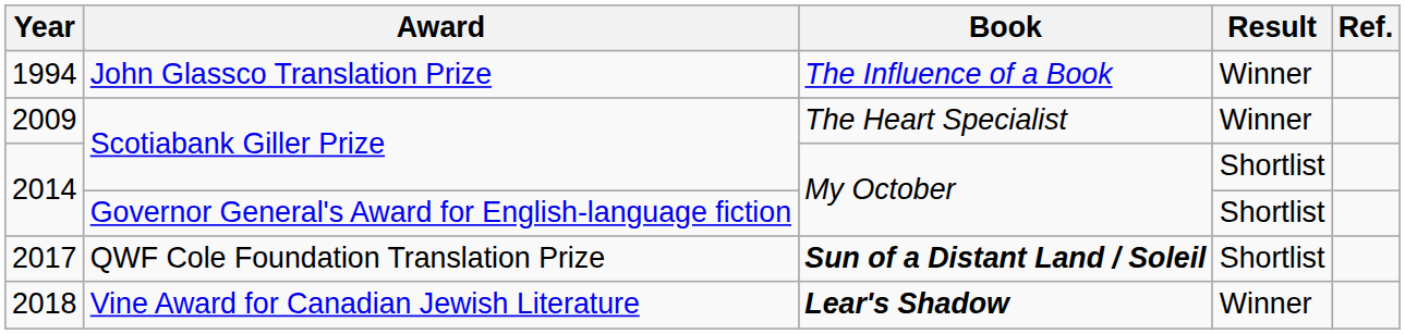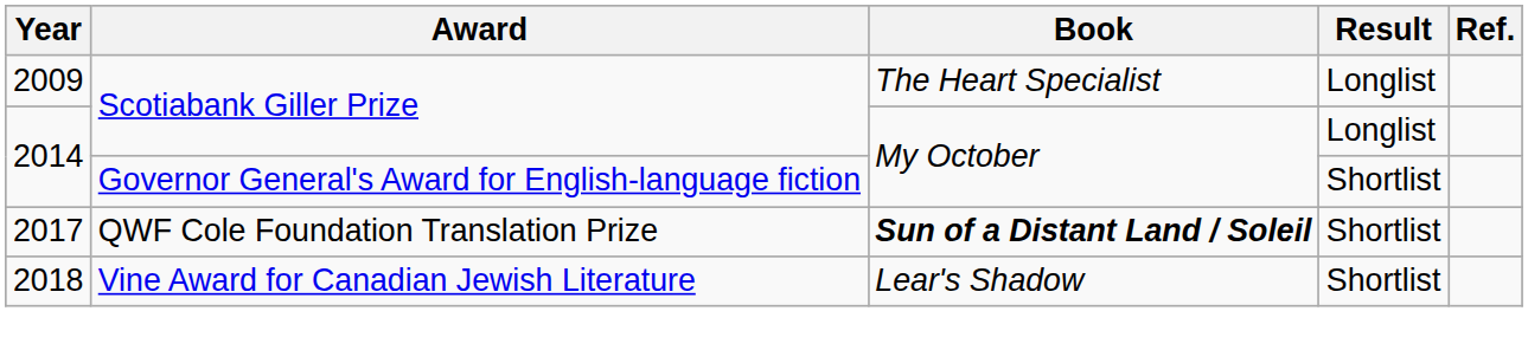 <table class="wikitable sortable">
 <tr>
 <th>Year</th>
 <th>Award</th>
 <th>Book</th>
 <th>Result</th>
 <th>Ref.</th>
 </tr>
 <tr>
-<td>1994</td>
-<td><a href='#'>John Glassco Translation Prize</a></td>
-<td><em><a href='#'>The Influence of a Book</a></em></td>
-<td>Winner</td>
-<td></td>
-</tr>
-<tr>
 <td>2009</td>
 <td rowspan="2"><a href='#'>Scotiabank Giller Prize</a></td>
 <td><em>The Heart Specialist</em></td>
-<td>Winner</td>
+<td>Longlist</td>
 <td></td>
 </tr>
 <tr>
 <td rowspan="2">2014</td>
 <td rowspan="2"><em>My October</em></td>
-<td>Shortlist</td>
+<td>Longlist</td>
 <td></td>
 </tr>
 <tr>
 <td><a href='#'>Governor General's Award for English-language fiction</a></td>
 <td>Shortlist</td>
 <td></td>
 </tr>
 <tr>
 <td>2017</td>
 <td>QWF Cole Foundation Translation Prize</td>
 <td><strong><em>Sun of a Distant Land / Soleil</em></strong></td>
 <td>Shortlist</td>
 <td></td>
 </tr>
 <tr>
 <td>2018</td>
 <td><a href='#'>Vine Award for Canadian Jewish Literature</a></td>
-<td><strong><em>Lear's Shadow</em></strong></td>
-<td>Winner</td>
+<td><em>Lear's Shadow</em></td>
+<td>Shortlist</td>
 <td></td>
 </tr>
 </table>
